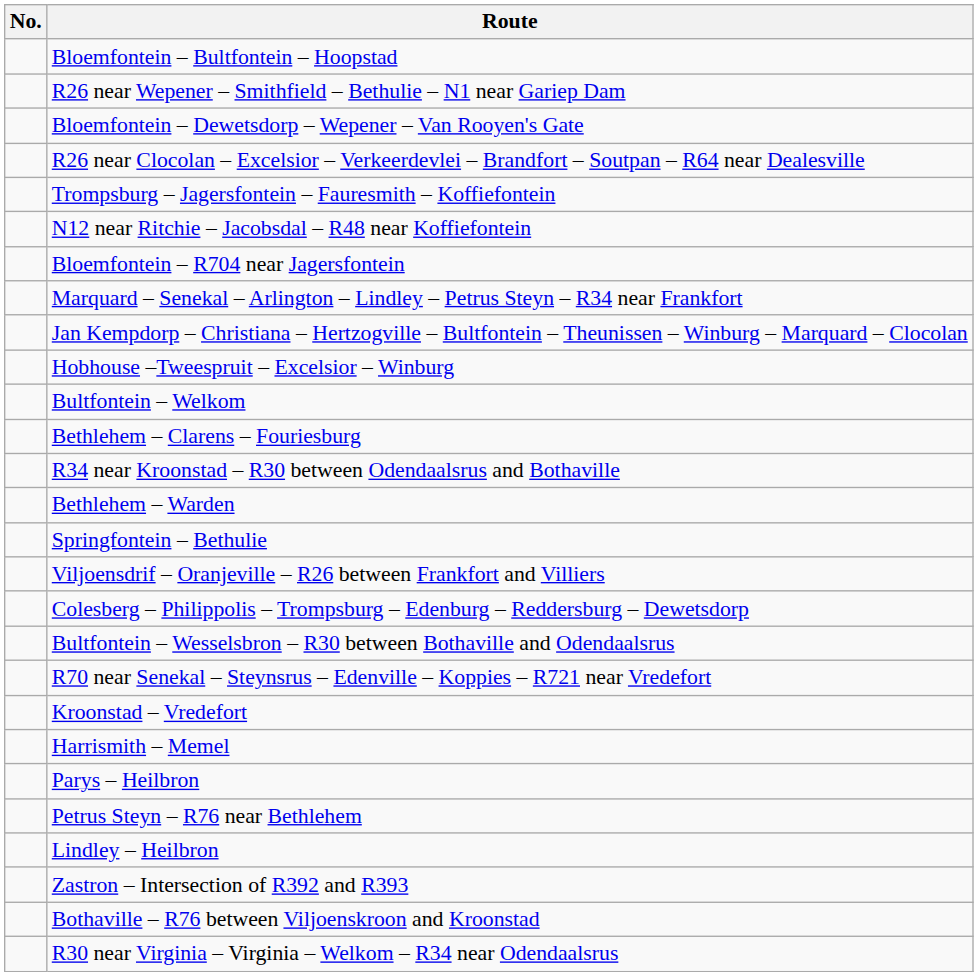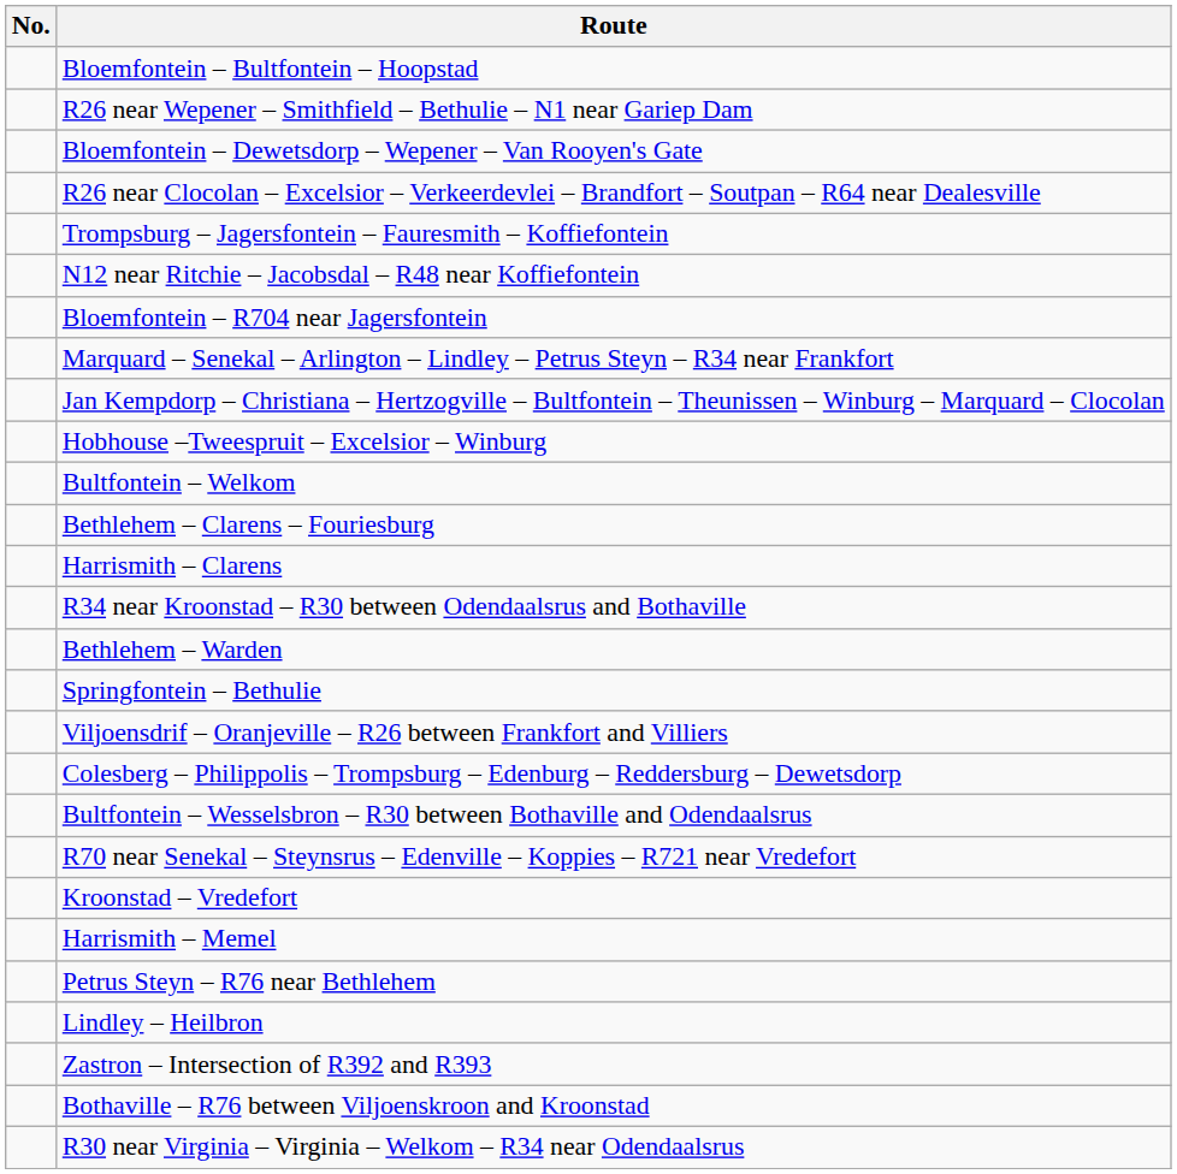 <table class="wikitable">
 <tr>
 <th>No.</th>
 <th>Route</th>
 </tr>
 <tr>
 <td></td>
 <td><a href='#'>Bloemfontein</a> – <a href='#'>Bultfontein</a> – <a href='#'>Hoopstad</a></td>
 </tr>
 <tr>
 <td></td>
 <td><a href='#'>R26</a> near <a href='#'>Wepener</a> – <a href='#'>Smithfield</a> – <a href='#'>Bethulie</a> – <a href='#'>N1</a> near <a href='#'>Gariep Dam</a></td>
 </tr>
 <tr>
 <td></td>
 <td><a href='#'>Bloemfontein</a> – <a href='#'>Dewetsdorp</a> – <a href='#'>Wepener</a> – <a href='#'>Van Rooyen's Gate</a></td>
 </tr>
 <tr>
 <td></td>
 <td><a href='#'>R26</a> near <a href='#'>Clocolan</a> – <a href='#'>Excelsior</a> – <a href='#'>Verkeerdevlei</a> – <a href='#'>Brandfort</a> – <a href='#'>Soutpan</a> – <a href='#'>R64</a> near <a href='#'>Dealesville</a></td>
 </tr>
 <tr>
 <td></td>
 <td><a href='#'>Trompsburg</a> – <a href='#'>Jagersfontein</a> – <a href='#'>Fauresmith</a> – <a href='#'>Koffiefontein</a></td>
 </tr>
 <tr>
 <td></td>
 <td><a href='#'>N12</a> near <a href='#'>Ritchie</a> – <a href='#'>Jacobsdal</a> – <a href='#'>R48</a> near <a href='#'>Koffiefontein</a></td>
 </tr>
 <tr>
 <td></td>
 <td><a href='#'>Bloemfontein</a> – <a href='#'>R704</a> near <a href='#'>Jagersfontein</a></td>
 </tr>
 <tr>
 <td></td>
 <td><a href='#'>Marquard</a> – <a href='#'>Senekal</a> – <a href='#'>Arlington</a> – <a href='#'>Lindley</a> – <a href='#'>Petrus Steyn</a> – <a href='#'>R34</a> near <a href='#'>Frankfort</a></td>
 </tr>
 <tr>
 <td></td>
 <td><a href='#'>Jan Kempdorp</a> – <a href='#'>Christiana</a> – <a href='#'>Hertzogville</a> – <a href='#'>Bultfontein</a> – <a href='#'>Theunissen</a> – <a href='#'>Winburg</a> – <a href='#'>Marquard</a> – <a href='#'>Clocolan</a></td>
 </tr>
 <tr>
 <td></td>
 <td><a href='#'>Hobhouse</a> –<a href='#'>Tweespruit</a> – <a href='#'>Excelsior</a> – <a href='#'>Winburg</a></td>
 </tr>
 <tr>
 <td></td>
 <td><a href='#'>Bultfontein</a> – <a href='#'>Welkom</a></td>
 </tr>
 <tr>
 <td></td>
 <td><a href='#'>Bethlehem</a> – <a href='#'>Clarens</a> – <a href='#'>Fouriesburg</a></td>
 </tr>
 <tr>
 <td></td>
+<td><a href='#'>Harrismith</a> – <a href='#'>Clarens</a></td>
+</tr>
+<tr>
+<td></td>
 <td><a href='#'>R34</a> near <a href='#'>Kroonstad</a> – <a href='#'>R30</a> between <a href='#'>Odendaalsrus</a> and <a href='#'>Bothaville</a></td>
 </tr>
 <tr>
 <td></td>
 <td><a href='#'>Bethlehem</a> – <a href='#'>Warden</a></td>
 </tr>
 <tr>
 <td></td>
 <td><a href='#'>Springfontein</a> – <a href='#'>Bethulie</a></td>
 </tr>
 <tr>
 <td></td>
 <td><a href='#'>Viljoensdrif</a> – <a href='#'>Oranjeville</a> – <a href='#'>R26</a> between <a href='#'>Frankfort</a> and <a href='#'>Villiers</a></td>
 </tr>
 <tr>
 <td></td>
 <td><a href='#'>Colesberg</a> – <a href='#'>Philippolis</a> – <a href='#'>Trompsburg</a> – <a href='#'>Edenburg</a> – <a href='#'>Reddersburg</a> – <a href='#'>Dewetsdorp</a></td>
 </tr>
 <tr>
 <td></td>
 <td><a href='#'>Bultfontein</a> – <a href='#'>Wesselsbron</a> – <a href='#'>R30</a> between <a href='#'>Bothaville</a> and <a href='#'>Odendaalsrus</a></td>
 </tr>
 <tr>
 <td></td>
 <td><a href='#'>R70</a> near <a href='#'>Senekal</a> – <a href='#'>Steynsrus</a> – <a href='#'>Edenville</a> – <a href='#'>Koppies</a> – <a href='#'>R721</a> near <a href='#'>Vredefort</a></td>
 </tr>
 <tr>
 <td></td>
 <td><a href='#'>Kroonstad</a> – <a href='#'>Vredefort</a></td>
 </tr>
 <tr>
 <td></td>
 <td><a href='#'>Harrismith</a> – <a href='#'>Memel</a></td>
 </tr>
 <tr>
 <td></td>
-<td><a href='#'>Parys</a> – <a href='#'>Heilbron</a></td>
-</tr>
-<tr>
-<td></td>
 <td><a href='#'>Petrus Steyn</a> – <a href='#'>R76</a> near <a href='#'>Bethlehem</a></td>
 </tr>
 <tr>
 <td></td>
 <td><a href='#'>Lindley</a> – <a href='#'>Heilbron</a></td>
 </tr>
 <tr>
 <td></td>
 <td><a href='#'>Zastron</a> – Intersection of <a href='#'>R392</a> and <a href='#'>R393</a></td>
 </tr>
 <tr>
 <td></td>
 <td><a href='#'>Bothaville</a> – <a href='#'>R76</a> between <a href='#'>Viljoenskroon</a> and <a href='#'>Kroonstad</a></td>
 </tr>
 <tr>
 <td></td>
 <td><a href='#'>R30</a> near <a href='#'>Virginia</a> – Virginia – <a href='#'>Welkom</a> – <a href='#'>R34</a> near <a href='#'>Odendaalsrus</a></td>
 </tr>
 </table>
